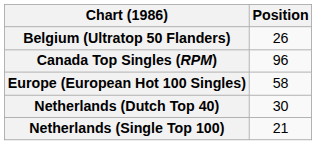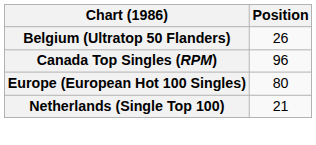 <table class="wikitable sortable plainrowheaders" style="text-align:center">
 <tr>
 <th scope="col">Chart (1986)</th>
 <th scope="col">Position</th>
 </tr>
 <tr>
 <th scope="row">Belgium (Ultratop 50 Flanders)</th>
 <td>26</td>
 </tr>
 <tr>
 <th scope="row">Canada Top Singles (<em>RPM</em>)</th>
 <td>96</td>
 </tr>
 <tr>
 <th scope="row">Europe (European Hot 100 Singles)</th>
-<td>58</td>
-</tr>
-<tr>
-<th scope="row">Netherlands (Dutch Top 40)</th>
-<td>30</td>
+<td>80</td>
 </tr>
 <tr>
 <th scope="row">Netherlands (Single Top 100)</th>
 <td>21</td>
 </tr>
 </table>
